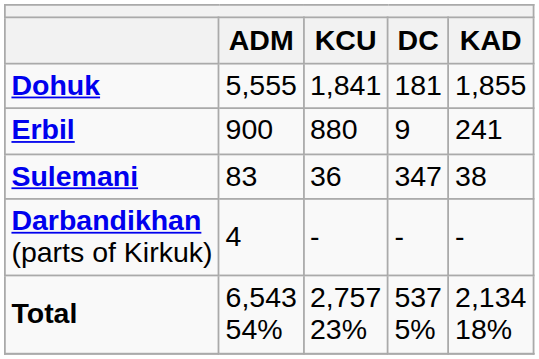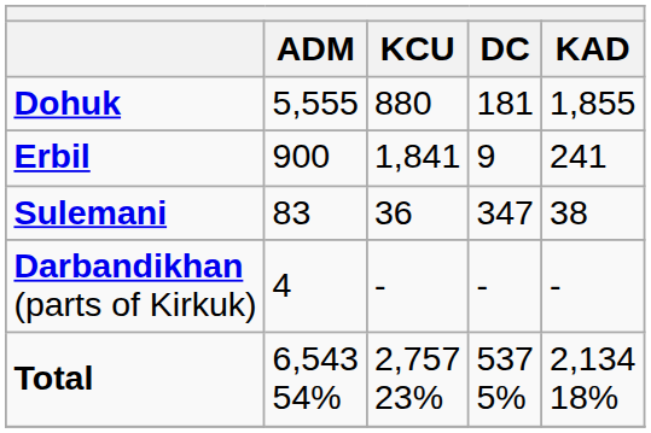 <table class="wikitable">
 <tr>
 <th colspan="5"></th>
 </tr>
 <tr>
 <th></th>
 <th>ADM</th>
 <th>KCU</th>
 <th>DC</th>
 <th>KAD</th>
 </tr>
 <tr>
 <td><strong><a href='#'>Dohuk</a></strong></td>
 <td>5,555</td>
-<td>1,841</td>
+<td>880</td>
 <td>181</td>
 <td>1,855</td>
 </tr>
 <tr>
 <td><strong><a href='#'>Erbil</a></strong></td>
 <td>900</td>
-<td>880</td>
+<td>1,841</td>
 <td>9</td>
 <td>241</td>
 </tr>
 <tr>
 <td><strong><a href='#'>Sulemani</a></strong></td>
 <td>83</td>
 <td>36</td>
 <td>347</td>
 <td>38</td>
 </tr>
 <tr>
 <td><strong><a href='#'>Darbandikhan</a></strong><br> (parts of Kirkuk)</td>
 <td>4</td>
 <td>-</td>
 <td>-</td>
 <td>-</td>
 </tr>
 <tr>
 <td><strong>Total</strong></td>
 <td>6,543<br>54%</td>
 <td>2,757<br>23%</td>
 <td>537<br>5%</td>
 <td>2,134 <br>18%</td>
 </tr>
 <tr>
 </tr>
 </table>
